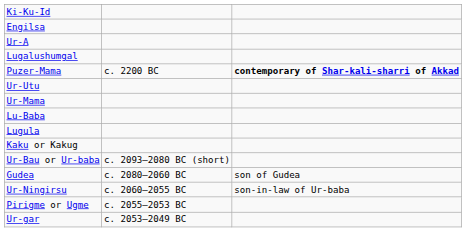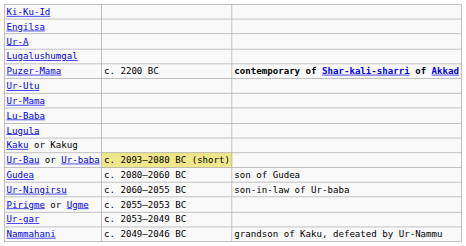 <table class=wikitable>
 <tr>
 <td><a href='#'>Ki-Ku-Id</a></td>
 <td></td>
 <td></td>
 </tr>
 <tr>
 <td><a href='#'>Engilsa</a></td>
 <td></td>
 <td></td>
 </tr>
 <tr>
 <td><a href='#'>Ur-A</a></td>
 <td></td>
 <td></td>
 </tr>
 <tr>
 <td><a href='#'>Lugalushumgal</a></td>
 <td></td>
 <td></td>
 </tr>
 <tr>
 <td><a href='#'>Puzer-Mama</a></td>
 <td>c. 2200 BC</td>
 <td><strong>contemporary of <a href='#'>Shar-kali-sharri</a> of <a href='#'>Akkad</a></strong></td>
 </tr>
 <tr>
 <td><a href='#'>Ur-Utu</a></td>
 <td></td>
 <td></td>
 </tr>
 <tr>
 <td><a href='#'>Ur-Mama</a></td>
 <td></td>
 <td></td>
 </tr>
 <tr>
 <td><a href='#'>Lu-Baba</a></td>
 <td></td>
 <td></td>
 </tr>
 <tr>
 <td><a href='#'>Lugula</a></td>
 <td></td>
 <td></td>
 </tr>
 <tr>
 <td><a href='#'>Kaku</a> or Kakug</td>
 <td></td>
 <td></td>
 </tr>
 <tr>
 <td><a href='#'>Ur-Bau</a> or <a href='#'>Ur-baba</a></td>
-<td>c. 2093–2080 BC (short)</td>
+<td style="background: khaki;">c. 2093–2080 BC (short)</td>
 <td></td>
 </tr>
 <tr>
 <td><a href='#'>Gudea</a></td>
 <td>c. 2080–2060 BC</td>
 <td>son of Gudea</td>
 </tr>
 <tr>
 <td><a href='#'>Ur-Ningirsu</a></td>
 <td>c. 2060–2055 BC</td>
 <td>son-in-law of Ur-baba</td>
 </tr>
 <tr>
 <td><a href='#'>Pirigme</a> or <a href='#'>Ugme</a></td>
 <td>c. 2055–2053 BC</td>
 <td></td>
 </tr>
 <tr>
 <td><a href='#'>Ur-gar</a></td>
 <td>c. 2053–2049 BC</td>
 <td></td>
 </tr>
+<tr>
+<td><a href='#'>Nammahani</a></td>
+<td>c. 2049–2046 BC</td>
+<td>grandson of Kaku, defeated by Ur-Nammu</td>
+</tr>
 </table>
